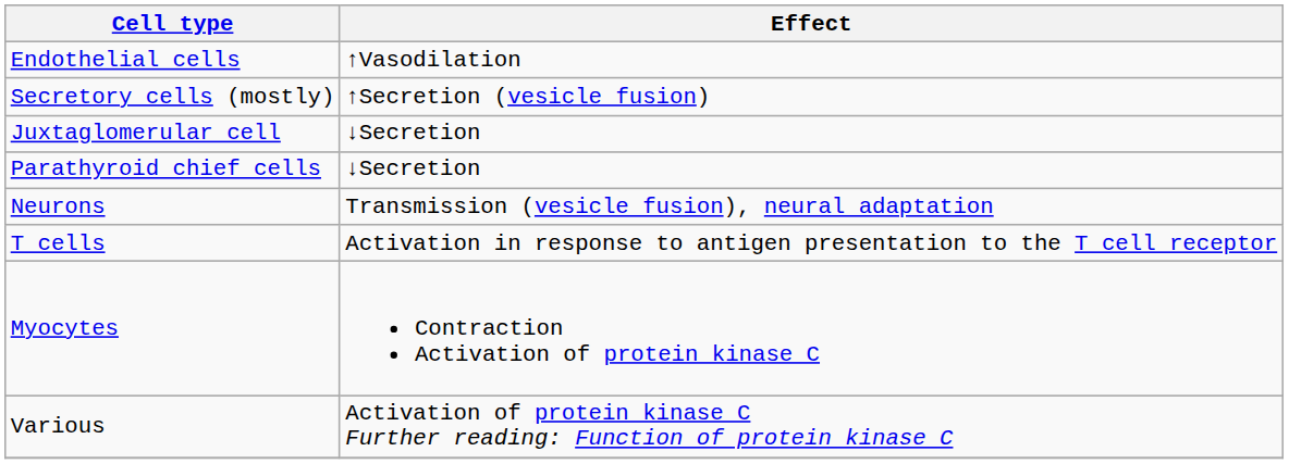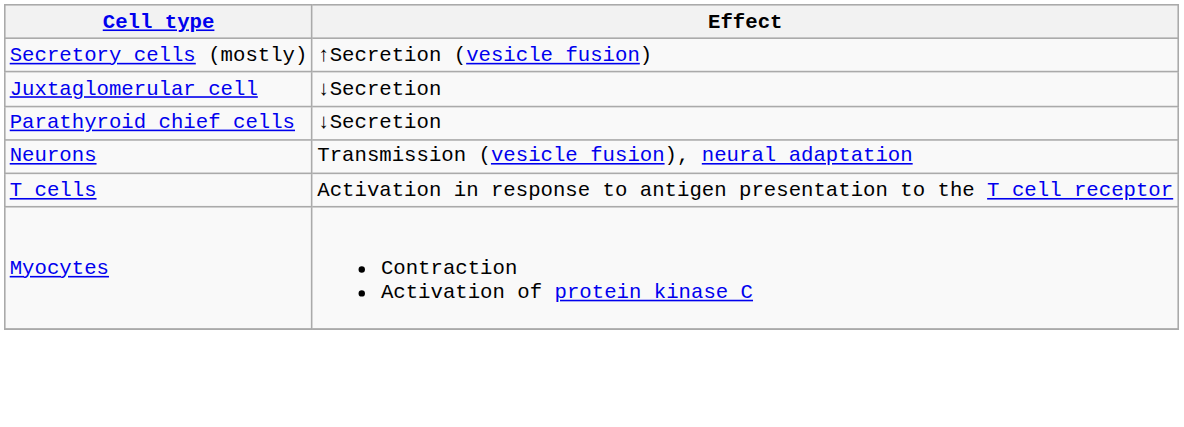 <table class="wikitable sortable".>
 <tr>
 <th><a href='#'>Cell type</a></th>
 <th>Effect</th>
-</tr>
-<tr>
-<td><a href='#'>Endothelial cells</a></td>
-<td>↑Vasodilation</td>
 </tr>
 <tr>
 <td><a href='#'>Secretory cells</a> (mostly)</td>
 <td>↑Secretion (<a href='#'>vesicle fusion</a>)</td>
 </tr>
 <tr>
 <td><a href='#'>Juxtaglomerular cell</a></td>
 <td>↓Secretion</td>
 </tr>
 <tr>
 <td><a href='#'>Parathyroid chief cells</a></td>
 <td>↓Secretion</td>
 </tr>
 <tr>
 <td><a href='#'>Neurons</a></td>
 <td>Transmission (<a href='#'>vesicle fusion</a>), <a href='#'>neural adaptation</a></td>
 </tr>
 <tr>
 <td><a href='#'>T cells</a></td>
 <td>Activation in response to antigen presentation to the <a href='#'>T cell receptor</a></td>
 </tr>
 <tr>
 <td><a href='#'>Myocytes</a></td>
 <td><br><ul><li>Contraction</li><li>Activation of <a href='#'>protein kinase C</a></li></ul></td>
 </tr>
 <tr>
-<td>Various</td>
-<td>Activation of <a href='#'>protein kinase C</a> <br> <em>Further reading: <a href='#'>Function of protein kinase C</a></em></td>
-</tr>
-<tr>
 </tr>
 </table>
